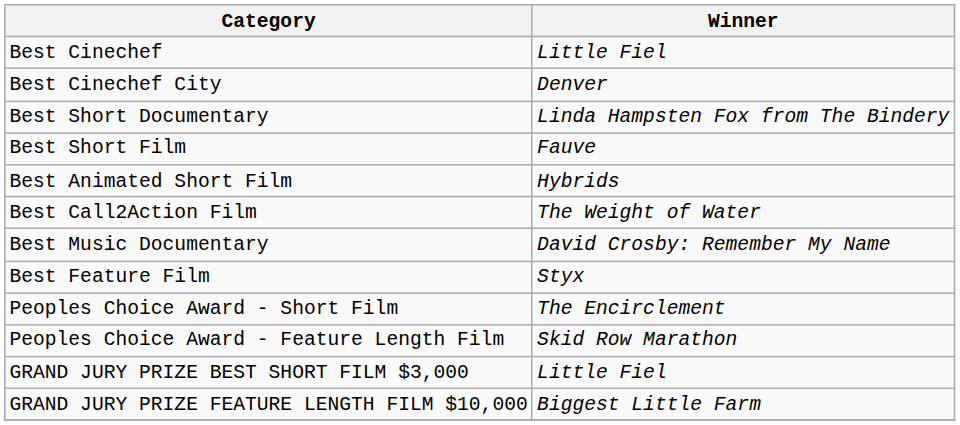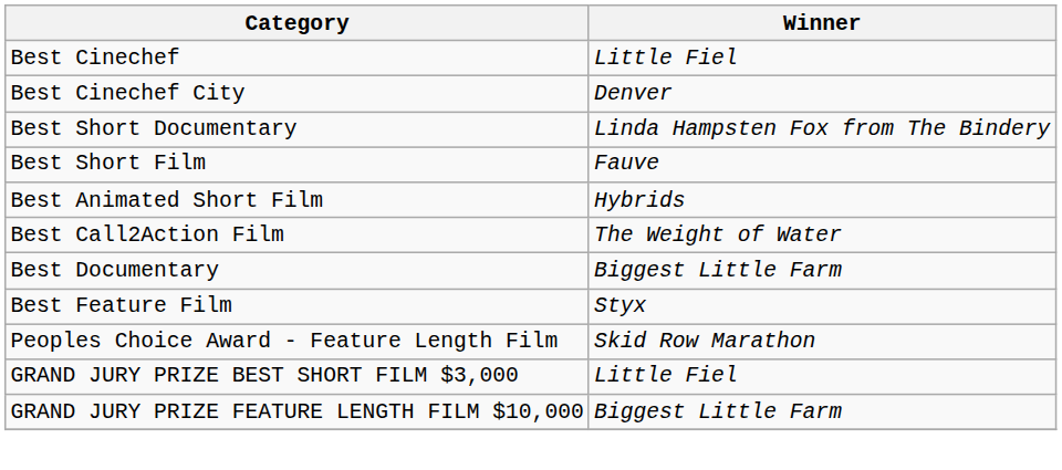 <table class="wikitable">
 <tr>
 <th>Category</th>
 <th>Winner</th>
 </tr>
 <tr>
 <td>Best Cinechef</td>
 <td><em>Little Fiel</em></td>
 </tr>
 <tr>
 <td>Best Cinechef City</td>
 <td><em>Denver</em></td>
 </tr>
 <tr>
 <td>Best Short Documentary</td>
 <td><em>Linda Hampsten Fox from The Bindery</em></td>
 </tr>
 <tr>
 <td>Best Short Film</td>
 <td><em>Fauve</em></td>
 </tr>
 <tr>
 <td>Best Animated Short Film</td>
 <td><em>Hybrids</em></td>
 </tr>
 <tr>
 <td>Best Call2Action Film</td>
 <td><em>The Weight of Water</em></td>
 </tr>
 <tr>
-<td>Best Music Documentary</td>
-<td><em>David Crosby: Remember My Name</em></td>
+<td>Best Documentary</td>
+<td><em>Biggest Little Farm</em></td>
 </tr>
 <tr>
 <td>Best Feature Film</td>
 <td><em>Styx</em></td>
-</tr>
-<tr>
-<td>Peoples Choice Award - Short Film</td>
-<td><em>The Encirclement</em></td>
 </tr>
 <tr>
 <td>Peoples Choice Award - Feature Length Film</td>
 <td><em>Skid Row Marathon</em></td>
 </tr>
 <tr>
 <td>GRAND JURY PRIZE BEST SHORT FILM $3,000</td>
 <td><em>Little Fiel</em></td>
 </tr>
 <tr>
 <td>GRAND JURY PRIZE FEATURE LENGTH FILM $10,000</td>
 <td><em>Biggest Little Farm</em></td>
 </tr>
 <tr>
 </tr>
 </table>
